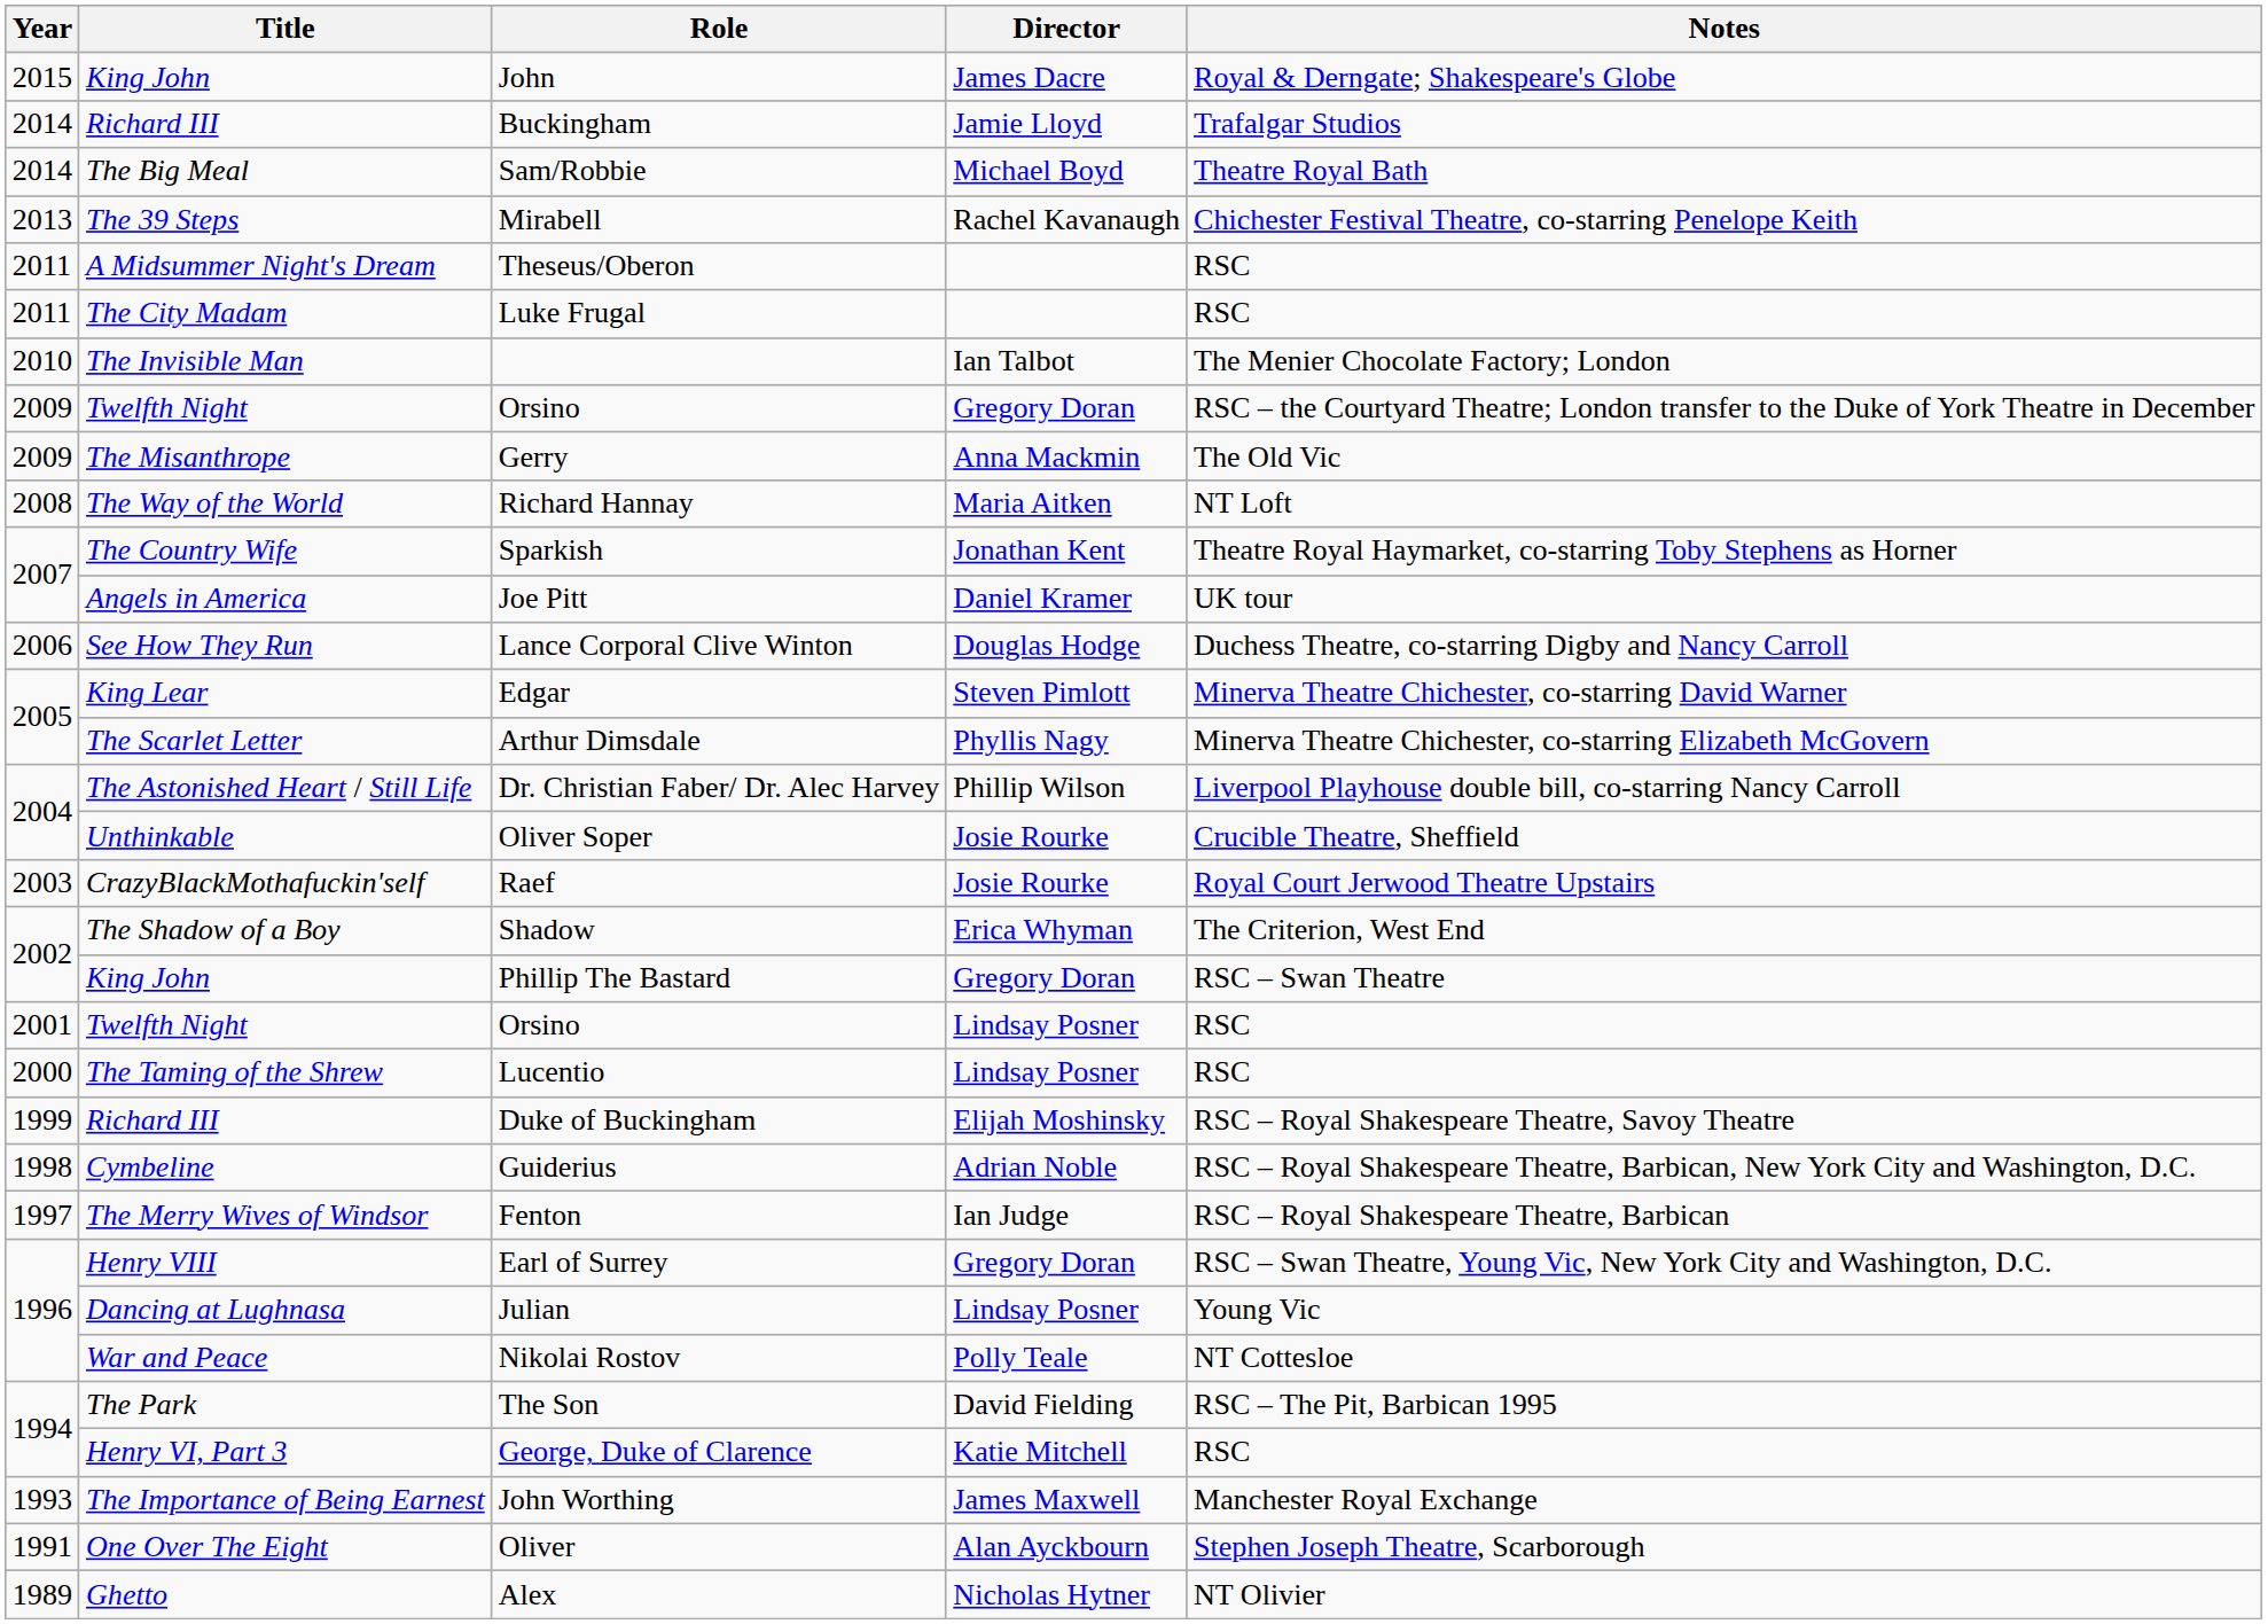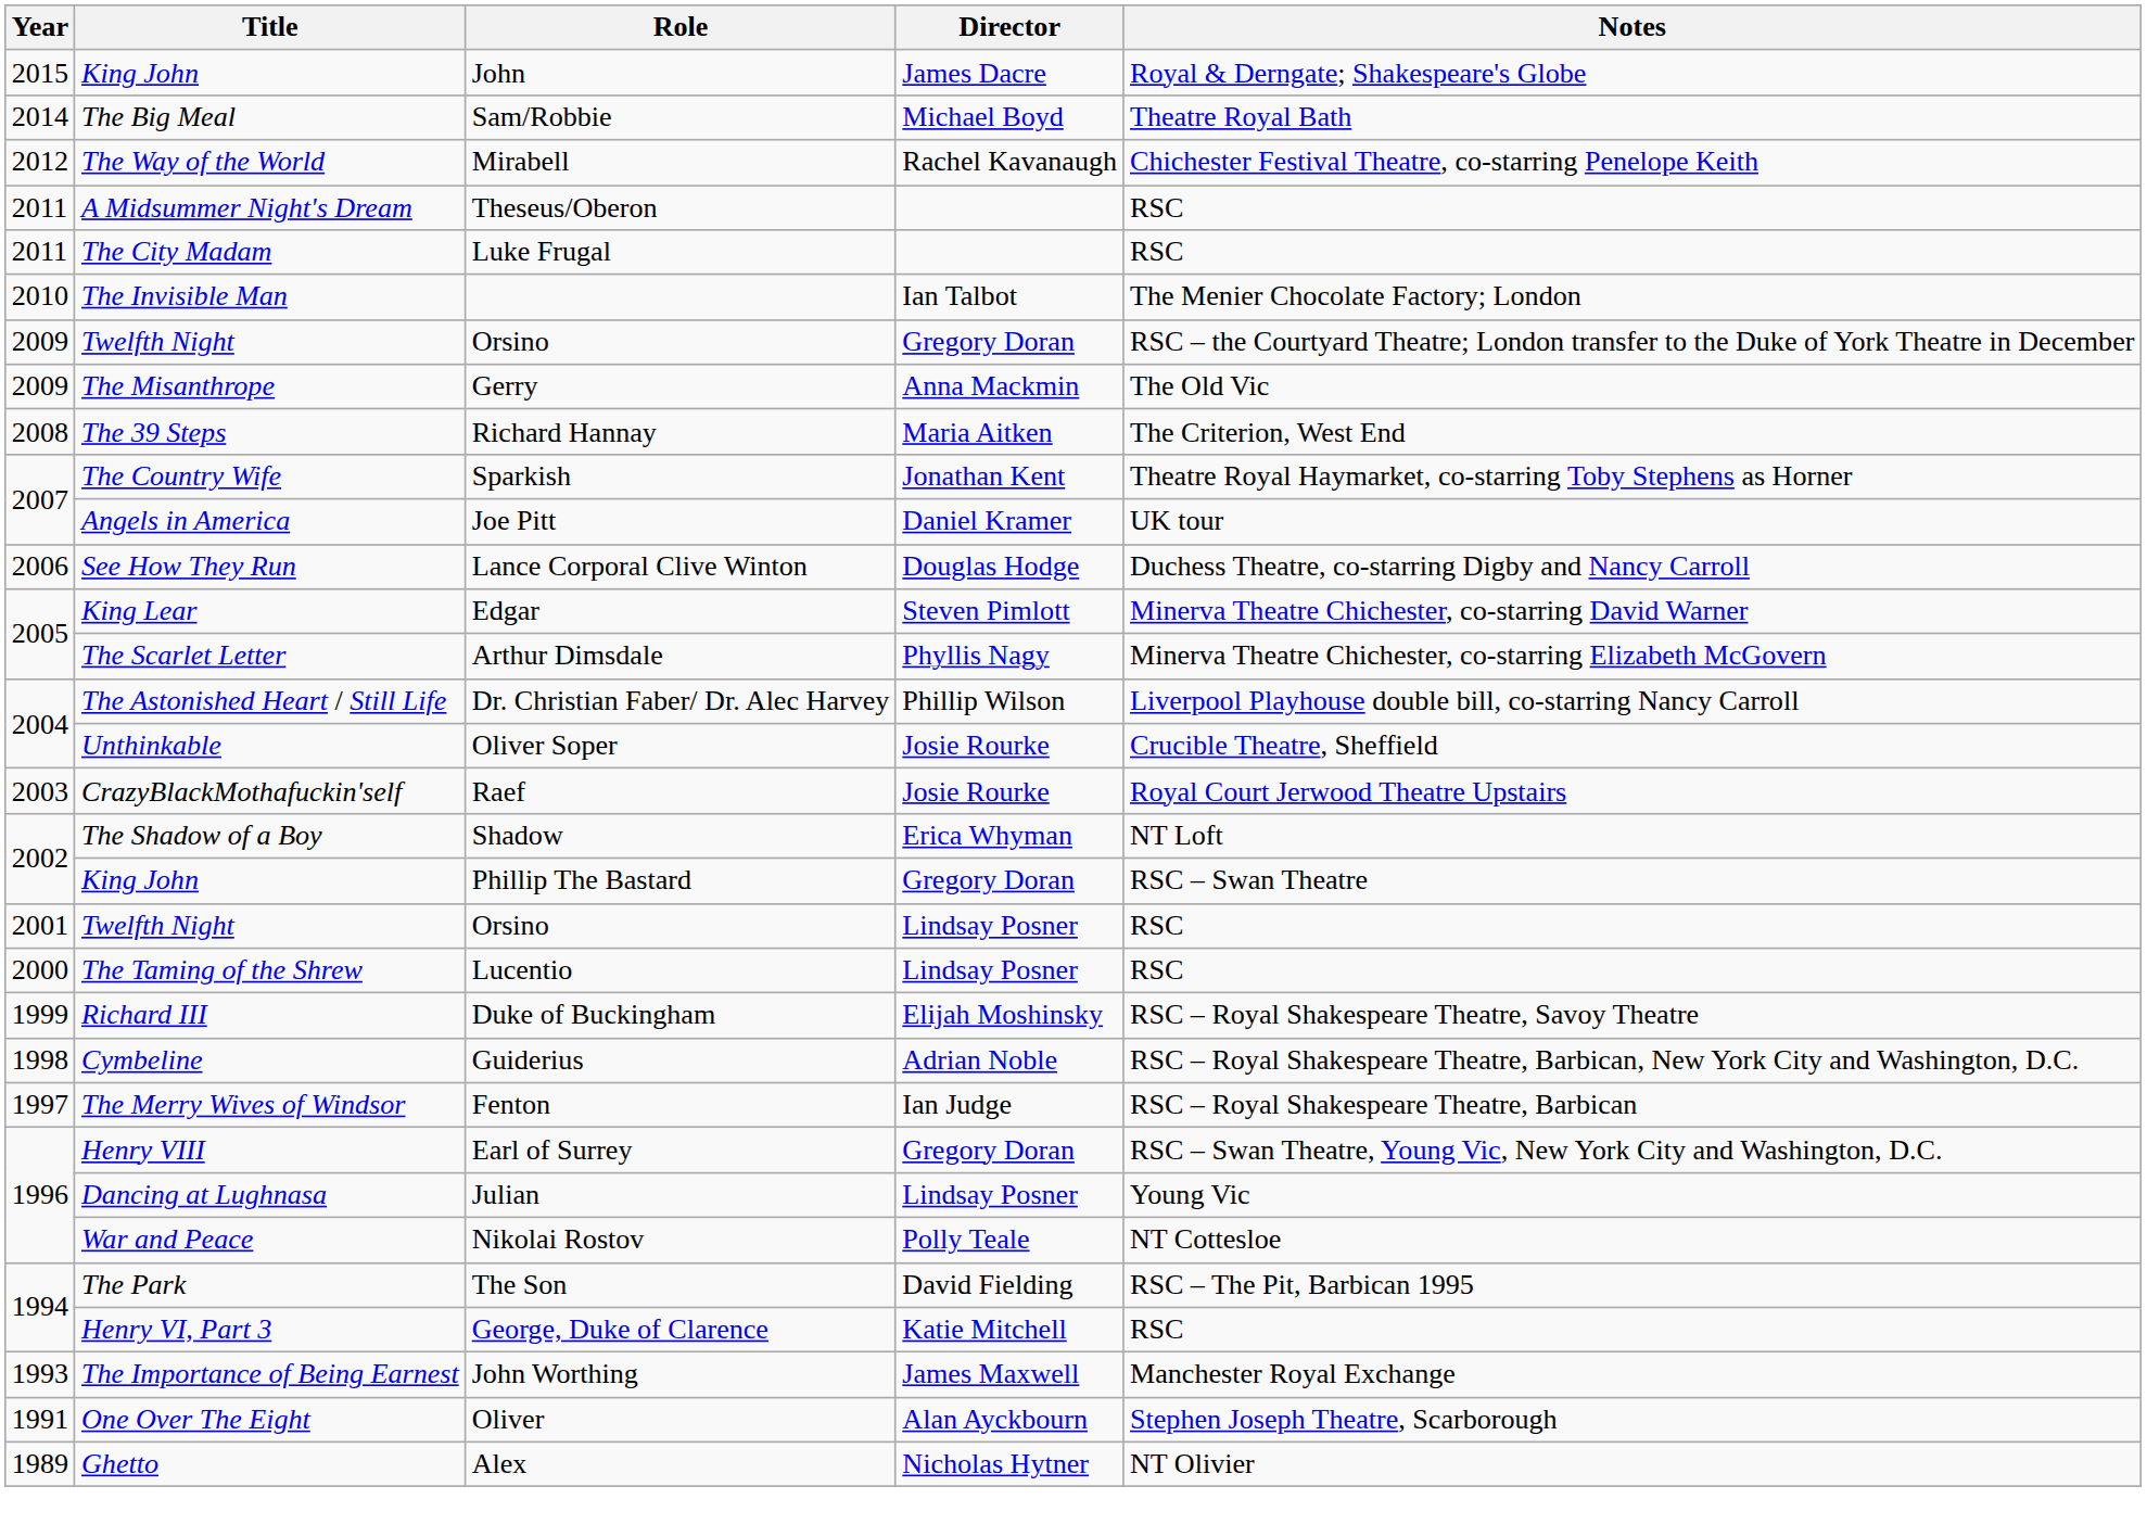 <table class="wikitable">
 <tr>
 <th>Year</th>
 <th>Title</th>
 <th>Role</th>
 <th>Director</th>
 <th>Notes</th>
 </tr>
 <tr>
 <td>2015</td>
 <td><em><a href='#'>King John</a></em></td>
 <td>John</td>
 <td><a href='#'>James Dacre</a></td>
 <td><a href='#'>Royal & Derngate</a>; <a href='#'>Shakespeare's Globe</a></td>
 </tr>
 <tr>
 <td>2014</td>
-<td><em><a href='#'>Richard III</a></em></td>
-<td>Buckingham</td>
-<td><a href='#'>Jamie Lloyd</a></td>
-<td><a href='#'>Trafalgar Studios</a></td>
-</tr>
-<tr>
-<td>2014</td>
 <td><em>The Big Meal</em></td>
 <td>Sam/Robbie</td>
 <td><a href='#'>Michael Boyd</a></td>
 <td><a href='#'>Theatre Royal Bath</a></td>
 </tr>
 <tr>
-<td>2013</td>
-<td><em><a href='#'>The 39 Steps</a></em></td>
+<td>2012</td>
+<td><em><a href='#'>The Way of the World</a></em></td>
 <td>Mirabell</td>
 <td>Rachel Kavanaugh</td>
 <td><a href='#'>Chichester Festival Theatre</a>, co-starring <a href='#'>Penelope Keith</a></td>
 </tr>
 <tr>
 <td>2011</td>
 <td><em><a href='#'>A Midsummer Night's Dream</a></em></td>
 <td>Theseus/Oberon</td>
 <td></td>
 <td>RSC</td>
 </tr>
 <tr>
 <td>2011</td>
 <td><em><a href='#'>The City Madam</a></em></td>
 <td>Luke Frugal</td>
 <td></td>
 <td>RSC</td>
 </tr>
 <tr>
 <td>2010</td>
 <td><em><a href='#'>The Invisible Man</a></em></td>
 <td></td>
 <td>Ian Talbot</td>
 <td>The Menier Chocolate Factory; London</td>
 </tr>
 <tr>
 <td>2009</td>
 <td><em><a href='#'>Twelfth Night</a></em></td>
 <td>Orsino</td>
 <td><a href='#'>Gregory Doran</a></td>
 <td>RSC – the Courtyard Theatre; London transfer to the Duke of York Theatre in December</td>
 </tr>
 <tr>
 <td>2009</td>
 <td><em><a href='#'>The Misanthrope</a></em></td>
 <td>Gerry</td>
 <td><a href='#'>Anna Mackmin</a></td>
 <td>The Old Vic</td>
 </tr>
 <tr>
 <td>2008</td>
-<td><em><a href='#'>The Way of the World</a></em></td>
+<td><em><a href='#'>The 39 Steps</a></em></td>
 <td>Richard Hannay</td>
 <td><a href='#'>Maria Aitken</a></td>
-<td>NT Loft</td>
+<td>The Criterion, West End</td>
 </tr>
 <tr>
 <td rowspan="2">2007</td>
 <td><em><a href='#'>The Country Wife</a></em></td>
 <td>Sparkish</td>
 <td><a href='#'>Jonathan Kent</a></td>
 <td>Theatre Royal Haymarket, co-starring <a href='#'>Toby Stephens</a> as Horner</td>
 </tr>
 <tr>
 <td><em><a href='#'>Angels in America</a></em></td>
 <td>Joe Pitt</td>
 <td><a href='#'>Daniel Kramer</a></td>
 <td>UK tour</td>
 </tr>
 <tr>
 <td>2006</td>
 <td><em><a href='#'>See How They Run</a></em></td>
 <td>Lance Corporal Clive Winton</td>
 <td><a href='#'>Douglas Hodge</a></td>
 <td>Duchess Theatre, co-starring Digby and <a href='#'>Nancy Carroll</a></td>
 </tr>
 <tr>
 <td rowspan="2">2005</td>
 <td><em><a href='#'>King Lear</a></em></td>
 <td>Edgar</td>
 <td><a href='#'>Steven Pimlott</a></td>
 <td><a href='#'>Minerva Theatre Chichester</a>, co-starring <a href='#'>David Warner</a></td>
 </tr>
 <tr>
 <td><em><a href='#'>The Scarlet Letter</a></em></td>
 <td>Arthur Dimsdale</td>
 <td><a href='#'>Phyllis Nagy</a></td>
 <td>Minerva Theatre Chichester, co-starring <a href='#'>Elizabeth McGovern</a></td>
 </tr>
 <tr>
 <td rowspan="2">2004</td>
 <td><em><a href='#'>The Astonished Heart</a></em> / <em><a href='#'>Still Life</a></em></td>
 <td>Dr. Christian Faber/ Dr. Alec Harvey</td>
 <td>Phillip Wilson</td>
 <td><a href='#'>Liverpool Playhouse</a> double bill, co-starring Nancy Carroll</td>
 </tr>
 <tr>
 <td><em><a href='#'>Unthinkable</a></em></td>
 <td>Oliver Soper</td>
 <td><a href='#'>Josie Rourke</a></td>
 <td><a href='#'>Crucible Theatre</a>, Sheffield</td>
 </tr>
 <tr>
 <td>2003</td>
 <td><em>CrazyBlackMothafuckin'self</em></td>
 <td>Raef</td>
 <td><a href='#'>Josie Rourke</a></td>
 <td><a href='#'>Royal Court Jerwood Theatre Upstairs</a></td>
 </tr>
 <tr>
 <td rowspan="2">2002</td>
 <td><em>The Shadow of a Boy</em></td>
 <td>Shadow</td>
 <td><a href='#'>Erica Whyman</a></td>
-<td>The Criterion, West End</td>
+<td>NT Loft</td>
 </tr>
 <tr>
 <td><em><a href='#'>King John</a></em></td>
 <td>Phillip The Bastard</td>
 <td><a href='#'>Gregory Doran</a></td>
 <td>RSC – Swan Theatre</td>
 </tr>
 <tr>
 <td>2001</td>
 <td><em><a href='#'>Twelfth Night</a></em></td>
 <td>Orsino</td>
 <td><a href='#'>Lindsay Posner</a></td>
 <td>RSC</td>
 </tr>
 <tr>
 <td>2000</td>
 <td><em><a href='#'>The Taming of the Shrew</a></em></td>
 <td>Lucentio</td>
 <td><a href='#'>Lindsay Posner</a></td>
 <td>RSC</td>
 </tr>
 <tr>
 <td>1999</td>
 <td><em><a href='#'>Richard III</a></em></td>
 <td>Duke of Buckingham</td>
 <td><a href='#'>Elijah Moshinsky</a></td>
 <td>RSC – Royal Shakespeare Theatre, Savoy Theatre</td>
 </tr>
 <tr>
 <td>1998</td>
 <td><em><a href='#'>Cymbeline</a></em></td>
 <td>Guiderius</td>
 <td><a href='#'>Adrian Noble</a></td>
 <td>RSC – Royal Shakespeare Theatre, Barbican, New York City and Washington, D.C.</td>
 </tr>
 <tr>
 <td>1997</td>
 <td><em><a href='#'>The Merry Wives of Windsor</a></em></td>
 <td>Fenton</td>
 <td>Ian Judge</td>
 <td>RSC – Royal Shakespeare Theatre, Barbican</td>
 </tr>
 <tr>
 <td rowspan="3">1996</td>
 <td><em><a href='#'>Henry VIII</a></em></td>
 <td>Earl of Surrey</td>
 <td><a href='#'>Gregory Doran</a></td>
 <td>RSC – Swan Theatre, <a href='#'>Young Vic</a>, New York City and Washington, D.C.</td>
 </tr>
 <tr>
 <td><em><a href='#'>Dancing at Lughnasa</a></em></td>
 <td>Julian</td>
 <td><a href='#'>Lindsay Posner</a></td>
 <td>Young Vic</td>
 </tr>
 <tr>
 <td><em><a href='#'>War and Peace</a></em></td>
 <td>Nikolai Rostov</td>
 <td><a href='#'>Polly Teale</a></td>
 <td>NT Cottesloe</td>
 </tr>
 <tr>
 <td rowspan="2">1994</td>
 <td><em>The Park</em></td>
 <td>The Son</td>
 <td>David Fielding</td>
 <td>RSC – The Pit, Barbican 1995</td>
 </tr>
 <tr>
 <td><em><a href='#'>Henry VI, Part 3</a></em></td>
 <td><a href='#'>George, Duke of Clarence</a></td>
 <td><a href='#'>Katie Mitchell</a></td>
 <td>RSC</td>
 </tr>
 <tr>
 <td>1993</td>
 <td><em><a href='#'>The Importance of Being Earnest</a></em></td>
 <td>John Worthing</td>
 <td><a href='#'>James Maxwell</a></td>
 <td>Manchester Royal Exchange</td>
 </tr>
 <tr>
 <td>1991</td>
 <td><em><a href='#'>One Over The Eight</a></em></td>
 <td>Oliver</td>
 <td><a href='#'>Alan Ayckbourn</a></td>
 <td><a href='#'>Stephen Joseph Theatre</a>, Scarborough</td>
 </tr>
 <tr>
 <td>1989</td>
 <td><em><a href='#'>Ghetto</a></em></td>
 <td>Alex</td>
 <td><a href='#'>Nicholas Hytner</a></td>
 <td>NT Olivier</td>
 </tr>
 </table>
